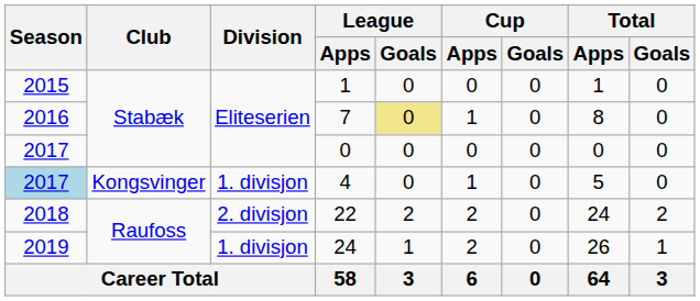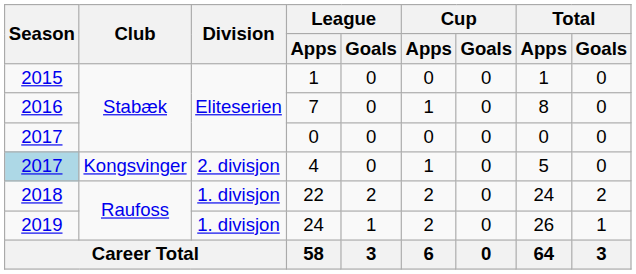 <table class="wikitable" style="text-align: center;">
 <tr>
 <th rowspan="2">Season</th>
 <th rowspan="2">Club</th>
 <th rowspan="2">Division</th>
 <th colspan="2">League</th>
 <th colspan="2">Cup</th>
 <th colspan="2">Total</th>
 </tr>
 <tr>
 <th>Apps</th>
 <th>Goals</th>
 <th>Apps</th>
 <th>Goals</th>
 <th>Apps</th>
 <th>Goals</th>
 </tr>
 <tr>
 <td><a href='#'>2015</a></td>
 <td rowspan="3"><a href='#'>Stabæk</a></td>
 <td rowspan="3"><a href='#'>Eliteserien</a></td>
 <td>1</td>
 <td>0</td>
 <td>0</td>
 <td>0</td>
 <td>1</td>
 <td>0</td>
 </tr>
 <tr>
 <td><a href='#'>2016</a></td>
 <td>7</td>
-<td style="background: khaki;">0</td>
+<td>0</td>
 <td>1</td>
 <td>0</td>
 <td>8</td>
 <td>0</td>
 </tr>
 <tr>
 <td><a href='#'>2017</a></td>
 <td>0</td>
 <td>0</td>
 <td>0</td>
 <td>0</td>
 <td>0</td>
 <td>0</td>
 </tr>
 <tr>
 <td style="background: lightblue;"><a href='#'>2017</a></td>
 <td rowspan="1"><a href='#'>Kongsvinger</a></td>
-<td rowspan="1"><a href='#'>1. divisjon</a></td>
+<td rowspan="1"><a href='#'>2. divisjon</a></td>
 <td>4</td>
 <td>0</td>
 <td>1</td>
 <td>0</td>
 <td>5</td>
 <td>0</td>
 </tr>
 <tr>
 <td><a href='#'>2018</a></td>
 <td rowspan="2"><a href='#'>Raufoss</a></td>
-<td rowspan="1"><a href='#'>2. divisjon</a></td>
+<td rowspan="1"><a href='#'>1. divisjon</a></td>
 <td>22</td>
 <td>2</td>
 <td>2</td>
 <td>0</td>
 <td>24</td>
 <td>2</td>
 </tr>
 <tr>
 <td><a href='#'>2019</a></td>
 <td rowspan="1"><a href='#'>1. divisjon</a></td>
 <td>24</td>
 <td>1</td>
 <td>2</td>
 <td>0</td>
 <td>26</td>
 <td>1</td>
 </tr>
 <tr>
 <th colspan="3">Career Total</th>
 <th>58</th>
 <th>3</th>
 <th>6</th>
 <th>0</th>
 <th>64</th>
 <th>3</th>
 </tr>
 </table>
